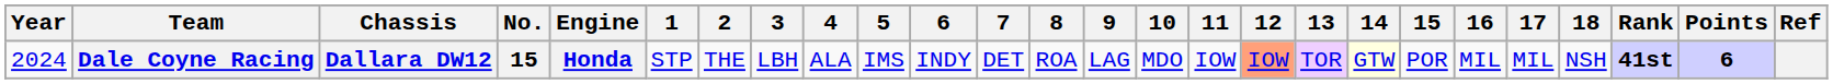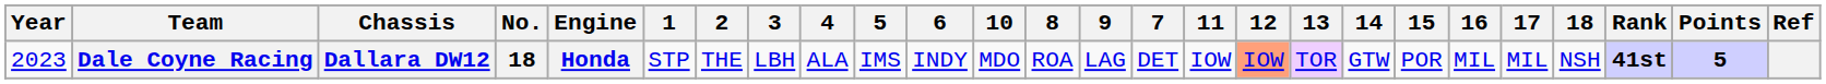 <table class="wikitable" style="text-align:center; font-size:85%">
 <tr>
 <th>Year</th>
 <th>Team</th>
 <th>Chassis</th>
 <th>No.</th>
 <th>Engine</th>
 <th>1</th>
 <th>2</th>
 <th>3</th>
 <th>4</th>
 <th>5</th>
 <th>6</th>
-<th>7</th>
+<th>10</th>
 <th>8</th>
 <th>9</th>
-<th>10</th>
+<th>7</th>
 <th>11</th>
 <th>12</th>
 <th>13</th>
 <th>14</th>
 <th>15</th>
 <th>16</th>
 <th>17</th>
 <th>18</th>
 <th>Rank</th>
 <th>Points</th>
 <th>Ref</th>
 </tr>
 <tr>
-<td><a href='#'>2024</a></td>
+<td><a href='#'>2023</a></td>
 <th nowrap><a href='#'>Dale Coyne Racing</a></th>
 <th rowspan=1 nowrap><a href='#'>Dallara DW12</a></th>
-<th>15</th>
+<th>18</th>
 <th rowspan=1><a href='#'>Honda</a></th>
 <td><a href='#'>STP</a><br></td>
 <td><a href='#'>THE</a><br></td>
 <td><a href='#'>LBH</a><br></td>
 <td><a href='#'>ALA</a><br></td>
 <td><a href='#'>IMS</a><br></td>
 <td><a href='#'>INDY</a><br></td>
-<td><a href='#'>DET</a><br></td>
+<td><a href='#'>MDO</a><br></td>
 <td><a href='#'>ROA</a><br></td>
 <td><a href='#'>LAG</a><br></td>
-<td><a href='#'>MDO</a><br></td>
+<td><a href='#'>DET</a><br></td>
 <td><a href='#'>IOW</a><br></td>
 <td style="background: lightsalmon;"><a href='#'>IOW</a><br></td>
 <td style="background:#EFCFFF;"><a href='#'>TOR</a><br></td>
-<td style="background: lightyellow;"><a href='#'>GTW</a><br></td>
+<td><a href='#'>GTW</a><br></td>
 <td><a href='#'>POR</a><br></td>
 <td><a href='#'>MIL</a><br></td>
 <td><a href='#'>MIL</a><br></td>
 <td><a href='#'>NSH</a><br></td>
 <th style="background:#CFCFFF;">41st</th>
-<th style="background:#CFCFFF;">6</th>
+<th style="background:#CFCFFF;">5</th>
 <th></th>
 </tr>
 </table>
